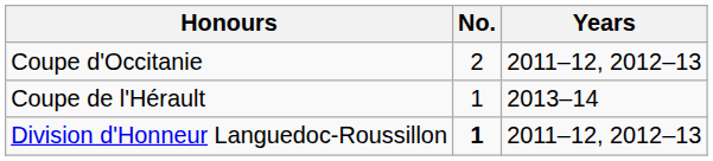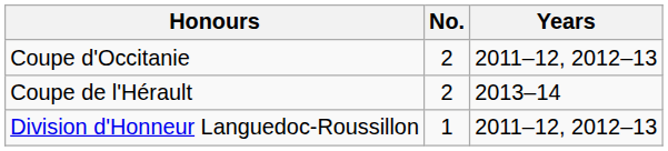 <table class="wikitable">
 <tr>
 <th>Honours</th>
 <th>No.</th>
 <th>Years</th>
 </tr>
 <tr>
 <td>Coupe d'Occitanie</td>
 <td align="center">2</td>
 <td>2011–12, 2012–13</td>
 </tr>
 <tr>
 <td>Coupe de l'Hérault</td>
-<td align="center">1</td>
+<td align="center">2</td>
 <td>2013–14</td>
 </tr>
 <tr>
 <td><a href='#'>Division d'Honneur</a> Languedoc-Roussillon</td>
-<td align="center"><strong>1</strong></td>
+<td align="center">1</td>
 <td>2011–12, 2012–13</td>
 </tr>
 </table>
